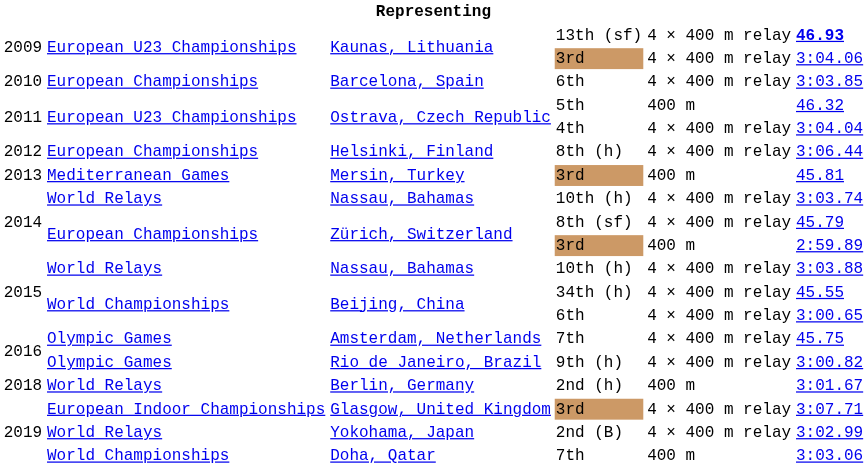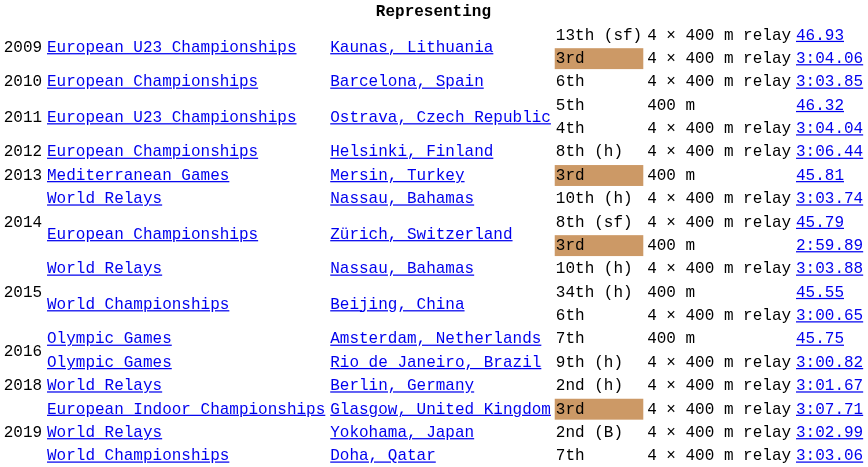 <table>
 <tr>
 <th colspan="6">Representing </th>
 </tr>
 <tr>
 <td rowspan=2>2009</td>
 <td rowspan=2><a href='#'>European U23 Championships</a></td>
 <td rowspan=2><a href='#'>Kaunas, Lithuania</a></td>
 <td>13th (sf)</td>
 <td>4 × 400 m relay</td>
-<td><strong><a href='#'>46.93</a></strong></td>
+<td><a href='#'>46.93</a></td>
 </tr>
 <tr>
 <td bgcolor=cc9966>3rd</td>
 <td>4 × 400 m relay</td>
 <td><a href='#'>3:04.06</a></td>
 </tr>
 <tr>
 <td>2010</td>
 <td><a href='#'>European Championships</a></td>
 <td><a href='#'>Barcelona, Spain</a></td>
 <td>6th</td>
 <td>4 × 400 m relay</td>
 <td><a href='#'>3:03.85</a></td>
 </tr>
 <tr>
 <td rowspan=2>2011</td>
 <td rowspan=2><a href='#'>European U23 Championships</a></td>
 <td rowspan=2><a href='#'>Ostrava, Czech Republic</a></td>
 <td>5th</td>
 <td>400 m</td>
 <td><a href='#'>46.32</a></td>
 </tr>
 <tr>
 <td>4th</td>
 <td>4 × 400 m relay</td>
 <td><a href='#'>3:04.04</a></td>
 </tr>
 <tr>
 <td>2012</td>
 <td><a href='#'>European Championships</a></td>
 <td><a href='#'>Helsinki, Finland</a></td>
 <td>8th (h)</td>
 <td>4 × 400 m relay</td>
 <td><a href='#'>3:06.44</a></td>
 </tr>
 <tr>
 <td>2013</td>
 <td><a href='#'>Mediterranean Games</a></td>
 <td><a href='#'>Mersin, Turkey</a></td>
 <td bgcolor=cc9966>3rd</td>
 <td>400 m</td>
 <td><a href='#'>45.81</a></td>
 </tr>
 <tr>
 <td rowspan=3>2014</td>
 <td><a href='#'>World Relays</a></td>
 <td><a href='#'>Nassau, Bahamas</a></td>
 <td>10th (h)</td>
 <td>4 × 400 m relay</td>
 <td><a href='#'>3:03.74</a></td>
 </tr>
 <tr>
 <td rowspan=2><a href='#'>European Championships</a></td>
 <td rowspan=2><a href='#'>Zürich, Switzerland</a></td>
 <td>8th (sf)</td>
 <td>4 × 400 m relay</td>
 <td><a href='#'>45.79</a></td>
 </tr>
 <tr>
 <td bgcolor=cc9966>3rd</td>
 <td>400 m</td>
 <td><a href='#'>2:59.89</a></td>
 </tr>
 <tr>
 <td rowspan=3>2015</td>
 <td><a href='#'>World Relays</a></td>
 <td><a href='#'>Nassau, Bahamas</a></td>
 <td>10th (h)</td>
 <td>4 × 400 m relay</td>
 <td><a href='#'>3:03.88</a></td>
 </tr>
 <tr>
 <td rowspan=2><a href='#'>World Championships</a></td>
 <td rowspan=2><a href='#'>Beijing, China</a></td>
 <td>34th (h)</td>
-<td>4 × 400 m relay</td>
+<td>400 m</td>
 <td><a href='#'>45.55</a></td>
 </tr>
 <tr>
 <td>6th</td>
 <td>4 × 400 m relay</td>
 <td><a href='#'>3:00.65</a></td>
 </tr>
 <tr>
 <td rowspan=2>2016</td>
 <td><a href='#'>Olympic Games</a></td>
 <td><a href='#'>Amsterdam, Netherlands</a></td>
 <td>7th</td>
-<td>4 × 400 m relay</td>
+<td>400 m</td>
 <td><a href='#'>45.75</a></td>
 </tr>
 <tr>
 <td><a href='#'>Olympic Games</a></td>
 <td><a href='#'>Rio de Janeiro, Brazil</a></td>
 <td>9th (h)</td>
 <td>4 × 400 m relay</td>
 <td><a href='#'>3:00.82</a></td>
 </tr>
 <tr>
 <td>2018</td>
 <td><a href='#'>World Relays</a></td>
 <td><a href='#'>Berlin, Germany</a></td>
 <td>2nd (h)</td>
-<td>400 m</td>
+<td>4 × 400 m relay</td>
 <td><a href='#'>3:01.67</a></td>
 </tr>
 <tr>
 <td rowspan=3>2019</td>
 <td><a href='#'>European Indoor Championships</a></td>
 <td><a href='#'>Glasgow, United Kingdom</a></td>
 <td bgcolor=cc9966>3rd</td>
 <td>4 × 400 m relay</td>
 <td><a href='#'>3:07.71</a></td>
 </tr>
 <tr>
 <td><a href='#'>World Relays</a></td>
 <td><a href='#'>Yokohama, Japan</a></td>
 <td>2nd (B)</td>
 <td>4 × 400 m relay</td>
 <td><a href='#'>3:02.99</a></td>
 </tr>
 <tr>
 <td><a href='#'>World Championships</a></td>
 <td><a href='#'>Doha, Qatar</a></td>
 <td>7th</td>
-<td>400 m</td>
+<td>4 × 400 m relay</td>
 <td><a href='#'>3:03.06</a></td>
 </tr>
 </table>
